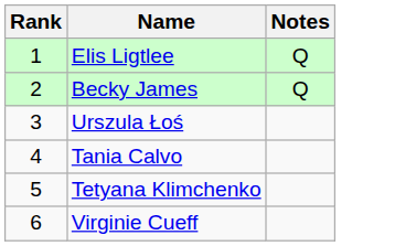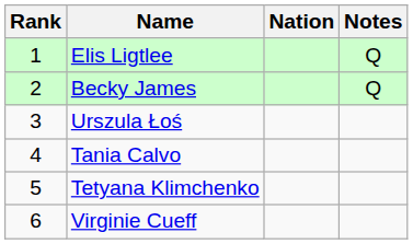 <table class="wikitable sortable" style="text-align:center">
 <tr>
 <th>Rank</th>
 <th>Name</th>
+<th>Nation</th>
 <th>Notes</th>
 </tr>
 <tr bgcolor=ccffcc>
 <td>1</td>
 <td align=left><a href='#'>Elis Ligtlee</a></td>
+<td align=left></td>
 <td>Q</td>
 </tr>
 <tr bgcolor=ccffcc>
 <td>2</td>
 <td align=left><a href='#'>Becky James</a></td>
+<td align=left></td>
 <td>Q</td>
 </tr>
 <tr>
 <td>3</td>
 <td align=left><a href='#'>Urszula Łoś</a></td>
+<td align=left></td>
 <td></td>
 </tr>
 <tr>
 <td>4</td>
 <td align=left><a href='#'>Tania Calvo</a></td>
+<td align=left></td>
 <td></td>
 </tr>
 <tr>
 <td>5</td>
 <td align=left><a href='#'>Tetyana Klimchenko</a></td>
+<td align=left></td>
 <td></td>
 </tr>
 <tr>
 <td>6</td>
 <td align=left><a href='#'>Virginie Cueff</a></td>
+<td align=left></td>
 <td></td>
 </tr>
 </table>
